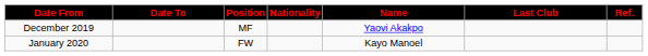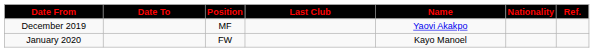 <table class="wikitable"  style="text-align:center; font-size:90%; ">
 <tr>
 <th style="background:#000000; color:#FF0000; width:150px;">Date From</th>
 <th style="background:#000000; color:#FF0000; width:155px;">Date To</th>
 <th style="background:#000000; color:#FF0000; width:55px;">Position</th>
+<th style="background:#000000; color:#FF0000; width:200px;">Last Club</th>
+<th style="background:#000000; color:#FF0000; width:200px;">Name</th>
 <th style="background:#000000; color:#FF0000; width:55px;">Nationality</th>
-<th style="background:#000000; color:#FF0000; width:200px;">Name</th>
-<th style="background:#000000; color:#FF0000; width:200px;">Last Club</th>
 <th style="background:#000000; color:#FF0000; width:45px;">Ref.</th>
 </tr>
 <tr>
 <td>December 2019</td>
 <td></td>
 <td>MF</td>
 <td></td>
 <td><a href='#'>Yaovi Akakpo</a></td>
 <td></td>
 <td></td>
 </tr>
 <tr>
 <td>January 2020</td>
 <td></td>
 <td>FW</td>
 <td></td>
 <td>Kayo Manoel</td>
 <td></td>
 <td></td>
 </tr>
 </table>
